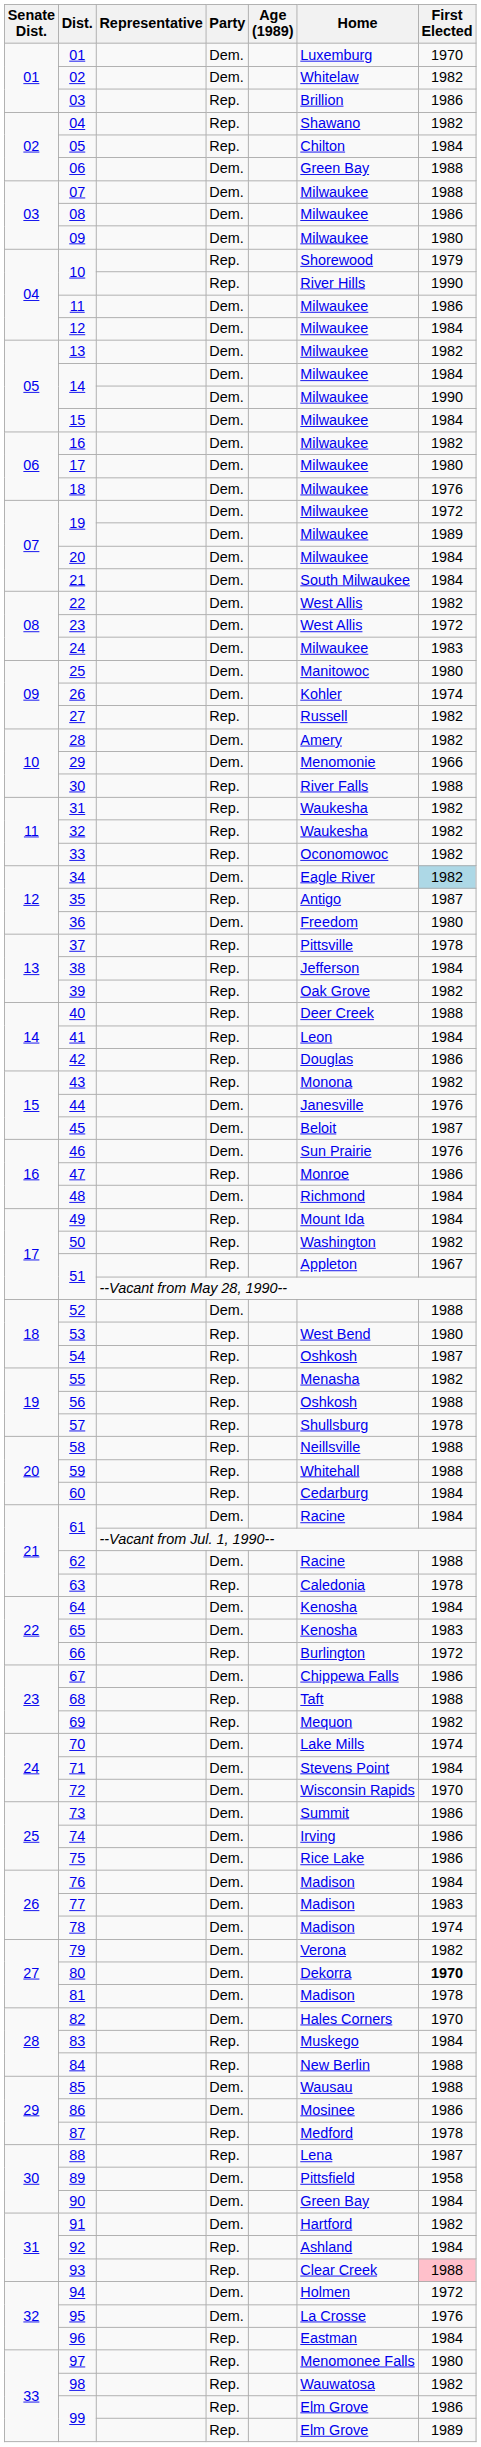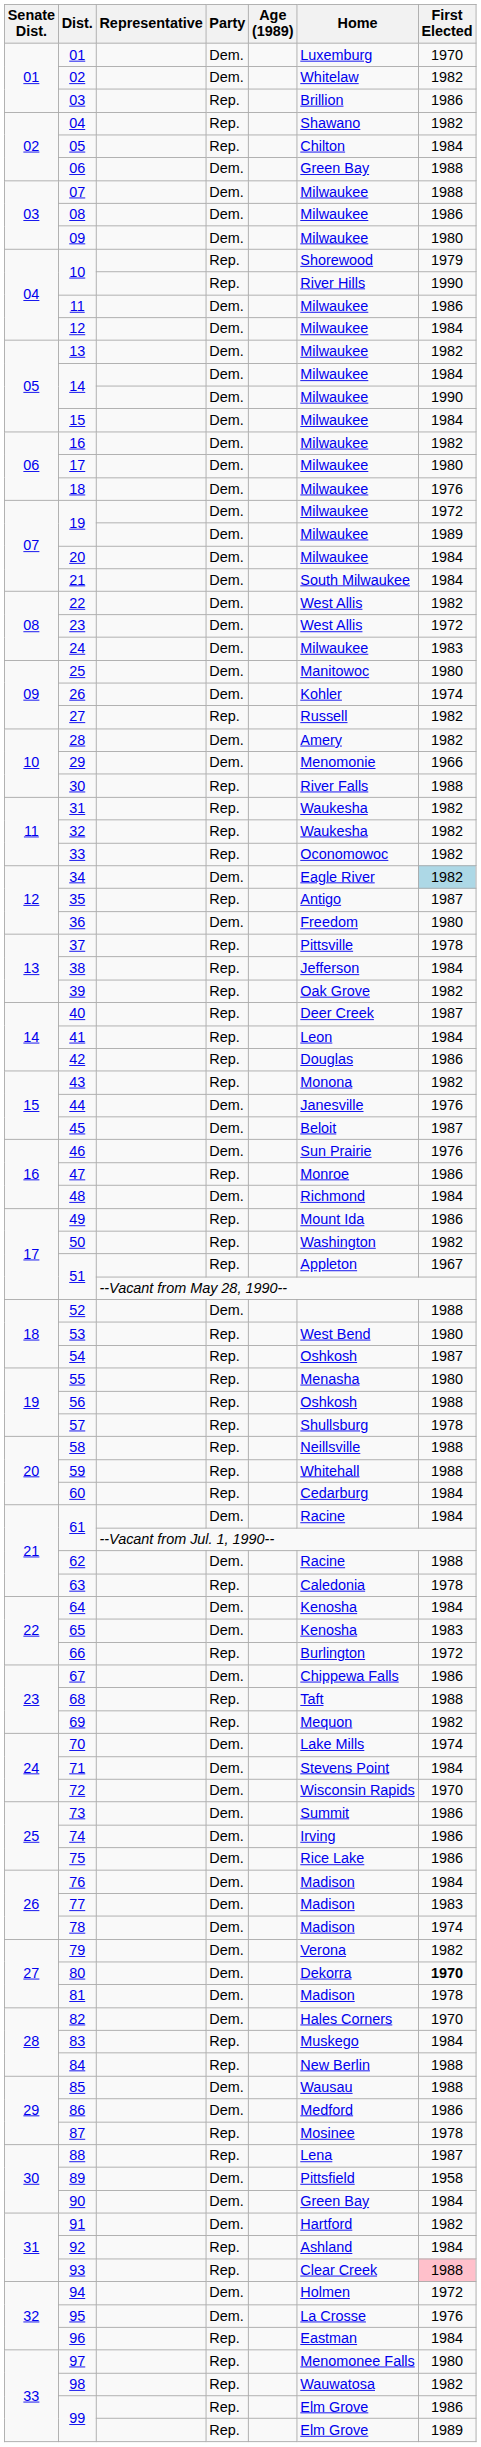 <table class="wikitable sortable">
 <tr>
 <th>Senate<br>Dist.</th>
 <th>Dist.</th>
 <th>Representative</th>
 <th>Party</th>
 <th>Age<br>(1989)</th>
 <th>Home</th>
 <th>First<br>Elected</th>
 </tr>
 <tr>
 <td align="center" rowspan="3"><a href='#'>01</a></td>
 <td align="center"><a href='#'>01</a></td>
 <td></td>
 <td>Dem.</td>
 <td align="center"></td>
 <td><a href='#'>Luxemburg</a></td>
 <td align="center">1970</td>
 </tr>
 <tr>
 <td align="center"><a href='#'>02</a></td>
 <td></td>
 <td>Dem.</td>
 <td align="center"></td>
 <td><a href='#'>Whitelaw</a></td>
 <td align="center">1982</td>
 </tr>
 <tr>
 <td align="center"><a href='#'>03</a></td>
 <td></td>
 <td>Rep.</td>
 <td align="center"></td>
 <td><a href='#'>Brillion</a></td>
 <td align="center">1986</td>
 </tr>
 <tr>
 <td align="center" rowspan="3"><a href='#'>02</a></td>
 <td align="center"><a href='#'>04</a></td>
 <td></td>
 <td>Rep.</td>
 <td align="center"></td>
 <td><a href='#'>Shawano</a></td>
 <td align="center">1982</td>
 </tr>
 <tr>
 <td align="center"><a href='#'>05</a></td>
 <td></td>
 <td>Rep.</td>
 <td align="center"></td>
 <td><a href='#'>Chilton</a></td>
 <td align="center">1984</td>
 </tr>
 <tr>
 <td align="center"><a href='#'>06</a></td>
 <td></td>
 <td>Dem.</td>
 <td align="center"></td>
 <td><a href='#'>Green Bay</a></td>
 <td align="center">1988</td>
 </tr>
 <tr>
 <td align="center" rowspan="3"><a href='#'>03</a></td>
 <td align="center"><a href='#'>07</a></td>
 <td></td>
 <td>Dem.</td>
 <td align="center"></td>
 <td><a href='#'>Milwaukee</a></td>
 <td align="center">1988</td>
 </tr>
 <tr>
 <td align="center"><a href='#'>08</a></td>
 <td></td>
 <td>Dem.</td>
 <td align="center"></td>
 <td><a href='#'>Milwaukee</a></td>
 <td align="center">1986</td>
 </tr>
 <tr>
 <td align="center"><a href='#'>09</a></td>
 <td></td>
 <td>Dem.</td>
 <td align="center"></td>
 <td><a href='#'>Milwaukee</a></td>
 <td align="center">1980</td>
 </tr>
 <tr>
 <td align="center" rowspan="4"><a href='#'>04</a></td>
 <td rowspan="2" align="center"><a href='#'>10</a></td>
 <td> </td>
 <td>Rep.</td>
 <td align="center"></td>
 <td><a href='#'>Shorewood</a></td>
 <td align="center">1979</td>
 </tr>
 <tr>
 <td> </td>
 <td>Rep.</td>
 <td align="center"></td>
 <td><a href='#'>River Hills</a></td>
 <td align="center">1990</td>
 </tr>
 <tr>
 <td align="center"><a href='#'>11</a></td>
 <td></td>
 <td>Dem.</td>
 <td align="center"></td>
 <td><a href='#'>Milwaukee</a></td>
 <td align="center">1986</td>
 </tr>
 <tr>
 <td align="center"><a href='#'>12</a></td>
 <td></td>
 <td>Dem.</td>
 <td align="center"></td>
 <td><a href='#'>Milwaukee</a></td>
 <td align="center">1984</td>
 </tr>
 <tr>
 <td align="center" rowspan="4"><a href='#'>05</a></td>
 <td align="center"><a href='#'>13</a></td>
 <td></td>
 <td>Dem.</td>
 <td align="center"></td>
 <td><a href='#'>Milwaukee</a></td>
 <td align="center">1982</td>
 </tr>
 <tr>
 <td rowspan="2" align="center"><a href='#'>14</a></td>
 <td> </td>
 <td>Dem.</td>
 <td align="center"></td>
 <td><a href='#'>Milwaukee</a></td>
 <td align="center">1984</td>
 </tr>
 <tr>
 <td> </td>
 <td>Dem.</td>
 <td align="center"></td>
 <td><a href='#'>Milwaukee</a></td>
 <td align="center">1990</td>
 </tr>
 <tr>
 <td align="center"><a href='#'>15</a></td>
 <td></td>
 <td>Dem.</td>
 <td align="center"></td>
 <td><a href='#'>Milwaukee</a></td>
 <td align="center">1984</td>
 </tr>
 <tr>
 <td align="center" rowspan="3"><a href='#'>06</a></td>
 <td align="center"><a href='#'>16</a></td>
 <td></td>
 <td>Dem.</td>
 <td align="center"></td>
 <td><a href='#'>Milwaukee</a></td>
 <td align="center">1982</td>
 </tr>
 <tr>
 <td align="center"><a href='#'>17</a></td>
 <td></td>
 <td>Dem.</td>
 <td align="center"></td>
 <td><a href='#'>Milwaukee</a></td>
 <td align="center">1980</td>
 </tr>
 <tr>
 <td align="center"><a href='#'>18</a></td>
 <td></td>
 <td>Dem.</td>
 <td align="center"></td>
 <td><a href='#'>Milwaukee</a></td>
 <td align="center">1976</td>
 </tr>
 <tr>
 <td align="center" rowspan="4"><a href='#'>07</a></td>
 <td rowspan="2" align="center"><a href='#'>19</a></td>
 <td> </td>
 <td>Dem.</td>
 <td align="center"></td>
 <td><a href='#'>Milwaukee</a></td>
 <td align="center">1972</td>
 </tr>
 <tr>
 <td> </td>
 <td>Dem.</td>
 <td align="center"></td>
 <td><a href='#'>Milwaukee</a></td>
 <td align="center">1989</td>
 </tr>
 <tr>
 <td align="center"><a href='#'>20</a></td>
 <td></td>
 <td>Dem.</td>
 <td align="center"></td>
 <td><a href='#'>Milwaukee</a></td>
 <td align="center">1984</td>
 </tr>
 <tr>
 <td align="center"><a href='#'>21</a></td>
 <td></td>
 <td>Dem.</td>
 <td align="center"></td>
 <td><a href='#'>South Milwaukee</a></td>
 <td align="center">1984</td>
 </tr>
 <tr>
 <td align="center" rowspan="3"><a href='#'>08</a></td>
 <td align="center"><a href='#'>22</a></td>
 <td></td>
 <td>Dem.</td>
 <td align="center"></td>
 <td><a href='#'>West Allis</a></td>
 <td align="center">1982</td>
 </tr>
 <tr>
 <td align="center"><a href='#'>23</a></td>
 <td></td>
 <td>Dem.</td>
 <td align="center"></td>
 <td><a href='#'>West Allis</a></td>
 <td align="center">1972</td>
 </tr>
 <tr>
 <td align="center"><a href='#'>24</a></td>
 <td></td>
 <td>Dem.</td>
 <td align="center"></td>
 <td><a href='#'>Milwaukee</a></td>
 <td align="center">1983</td>
 </tr>
 <tr>
 <td align="center" rowspan="3"><a href='#'>09</a></td>
 <td align="center"><a href='#'>25</a></td>
 <td></td>
 <td>Dem.</td>
 <td align="center"></td>
 <td><a href='#'>Manitowoc</a></td>
 <td align="center">1980</td>
 </tr>
 <tr>
 <td align="center"><a href='#'>26</a></td>
 <td></td>
 <td>Dem.</td>
 <td align="center"></td>
 <td><a href='#'>Kohler</a></td>
 <td align="center">1974</td>
 </tr>
 <tr>
 <td align="center"><a href='#'>27</a></td>
 <td></td>
 <td>Rep.</td>
 <td align="center"></td>
 <td><a href='#'>Russell</a></td>
 <td align="center">1982</td>
 </tr>
 <tr>
 <td align="center" rowspan="3"><a href='#'>10</a></td>
 <td align="center"><a href='#'>28</a></td>
 <td></td>
 <td>Dem.</td>
 <td align="center"></td>
 <td><a href='#'>Amery</a></td>
 <td align="center">1982</td>
 </tr>
 <tr>
 <td align="center"><a href='#'>29</a></td>
 <td></td>
 <td>Dem.</td>
 <td align="center"></td>
 <td><a href='#'>Menomonie</a></td>
 <td align="center">1966</td>
 </tr>
 <tr>
 <td align="center"><a href='#'>30</a></td>
 <td></td>
 <td>Rep.</td>
 <td align="center"></td>
 <td><a href='#'>River Falls</a></td>
 <td align="center">1988</td>
 </tr>
 <tr>
 <td align="center" rowspan="3"><a href='#'>11</a></td>
 <td align="center"><a href='#'>31</a></td>
 <td></td>
 <td>Rep.</td>
 <td align="center"></td>
 <td><a href='#'>Waukesha</a></td>
 <td align="center">1982</td>
 </tr>
 <tr>
 <td align="center"><a href='#'>32</a></td>
 <td></td>
 <td>Rep.</td>
 <td align="center"></td>
 <td><a href='#'>Waukesha</a></td>
 <td align="center">1982</td>
 </tr>
 <tr>
 <td align="center"><a href='#'>33</a></td>
 <td></td>
 <td>Rep.</td>
 <td align="center"></td>
 <td><a href='#'>Oconomowoc</a></td>
 <td align="center">1982</td>
 </tr>
 <tr>
 <td align="center" rowspan="3"><a href='#'>12</a></td>
 <td align="center"><a href='#'>34</a></td>
 <td></td>
 <td>Dem.</td>
 <td align="center"></td>
 <td><a href='#'>Eagle River</a></td>
 <td align="center" style="background: lightblue;">1982</td>
 </tr>
 <tr>
 <td align="center"><a href='#'>35</a></td>
 <td></td>
 <td>Rep.</td>
 <td align="center"></td>
 <td><a href='#'>Antigo</a></td>
 <td align="center">1987</td>
 </tr>
 <tr>
 <td align="center"><a href='#'>36</a></td>
 <td></td>
 <td>Dem.</td>
 <td align="center"></td>
 <td><a href='#'>Freedom</a></td>
 <td align="center">1980</td>
 </tr>
 <tr>
 <td align="center" rowspan="3"><a href='#'>13</a></td>
 <td align="center"><a href='#'>37</a></td>
 <td></td>
 <td>Rep.</td>
 <td align="center"></td>
 <td><a href='#'>Pittsville</a></td>
 <td align="center">1978</td>
 </tr>
 <tr>
 <td align="center"><a href='#'>38</a></td>
 <td></td>
 <td>Rep.</td>
 <td align="center"></td>
 <td><a href='#'>Jefferson</a></td>
 <td align="center">1984</td>
 </tr>
 <tr>
 <td align="center"><a href='#'>39</a></td>
 <td></td>
 <td>Rep.</td>
 <td align="center"></td>
 <td><a href='#'>Oak Grove</a></td>
 <td align="center">1982</td>
 </tr>
 <tr>
 <td align="center" rowspan="3"><a href='#'>14</a></td>
 <td align="center"><a href='#'>40</a></td>
 <td></td>
 <td>Rep.</td>
 <td align="center"></td>
 <td><a href='#'>Deer Creek</a></td>
-<td align="center">1988</td>
+<td align="center">1987</td>
 </tr>
 <tr>
 <td align="center"><a href='#'>41</a></td>
 <td></td>
 <td>Rep.</td>
 <td align="center"></td>
 <td><a href='#'>Leon</a></td>
 <td align="center">1984</td>
 </tr>
 <tr>
 <td align="center"><a href='#'>42</a></td>
 <td></td>
 <td>Rep.</td>
 <td align="center"></td>
 <td><a href='#'>Douglas</a></td>
 <td align="center">1986</td>
 </tr>
 <tr>
 <td align="center" rowspan="3"><a href='#'>15</a></td>
 <td align="center"><a href='#'>43</a></td>
 <td></td>
 <td>Rep.</td>
 <td align="center"></td>
 <td><a href='#'>Monona</a></td>
 <td align="center">1982</td>
 </tr>
 <tr>
 <td align="center"><a href='#'>44</a></td>
 <td></td>
 <td>Dem.</td>
 <td align="center"></td>
 <td><a href='#'>Janesville</a></td>
 <td align="center">1976</td>
 </tr>
 <tr>
 <td align="center"><a href='#'>45</a></td>
 <td></td>
 <td>Dem.</td>
 <td align="center"></td>
 <td><a href='#'>Beloit</a></td>
 <td align="center">1987</td>
 </tr>
 <tr>
 <td align="center" rowspan="3"><a href='#'>16</a></td>
 <td align="center"><a href='#'>46</a></td>
 <td></td>
 <td>Dem.</td>
 <td align="center"></td>
 <td><a href='#'>Sun Prairie</a></td>
 <td align="center">1976</td>
 </tr>
 <tr>
 <td align="center"><a href='#'>47</a></td>
 <td></td>
 <td>Rep.</td>
 <td align="center"></td>
 <td><a href='#'>Monroe</a></td>
 <td align="center">1986</td>
 </tr>
 <tr>
 <td align="center"><a href='#'>48</a></td>
 <td></td>
 <td>Dem.</td>
 <td align="center"></td>
 <td><a href='#'>Richmond</a></td>
 <td align="center">1984</td>
 </tr>
 <tr>
 <td align="center" rowspan="4"><a href='#'>17</a></td>
 <td align="center"><a href='#'>49</a></td>
 <td></td>
 <td>Rep.</td>
 <td align="center"></td>
 <td><a href='#'>Mount Ida</a></td>
-<td align="center">1984</td>
+<td align="center">1986</td>
 </tr>
 <tr>
 <td align="center"><a href='#'>50</a></td>
 <td></td>
 <td>Rep.</td>
 <td align="center"></td>
 <td><a href='#'>Washington</a></td>
 <td align="center">1982</td>
 </tr>
 <tr>
 <td rowspan="2" align="center"><a href='#'>51</a></td>
 <td> </td>
 <td>Rep.</td>
 <td align="center"></td>
 <td><a href='#'>Appleton</a></td>
 <td align="center">1967</td>
 </tr>
 <tr>
 <td colspan="5"><em>--Vacant from May 28, 1990--</em></td>
 </tr>
 <tr>
 <td align="center" rowspan="3"><a href='#'>18</a></td>
 <td align="center"><a href='#'>52</a></td>
 <td></td>
 <td>Dem.</td>
 <td align="center"></td>
 <td></td>
 <td align="center">1988</td>
 </tr>
 <tr>
 <td align="center"><a href='#'>53</a></td>
 <td></td>
 <td>Rep.</td>
 <td align="center"></td>
 <td><a href='#'>West Bend</a></td>
 <td align="center">1980</td>
 </tr>
 <tr>
 <td align="center"><a href='#'>54</a></td>
 <td></td>
 <td>Rep.</td>
 <td align="center"></td>
 <td><a href='#'>Oshkosh</a></td>
 <td align="center">1987</td>
 </tr>
 <tr>
 <td align="center" rowspan="3"><a href='#'>19</a></td>
 <td align="center"><a href='#'>55</a></td>
 <td></td>
 <td>Rep.</td>
 <td align="center"></td>
 <td><a href='#'>Menasha</a></td>
-<td align="center">1982</td>
+<td align="center">1980</td>
 </tr>
 <tr>
 <td align="center"><a href='#'>56</a></td>
 <td></td>
 <td>Rep.</td>
 <td align="center"></td>
 <td><a href='#'>Oshkosh</a></td>
 <td align="center">1988</td>
 </tr>
 <tr>
 <td align="center"><a href='#'>57</a></td>
 <td></td>
 <td>Rep.</td>
 <td align="center"></td>
 <td><a href='#'>Shullsburg</a></td>
 <td align="center">1978</td>
 </tr>
 <tr>
 <td align="center" rowspan="3"><a href='#'>20</a></td>
 <td align="center"><a href='#'>58</a></td>
 <td></td>
 <td>Rep.</td>
 <td align="center"></td>
 <td><a href='#'>Neillsville</a></td>
 <td align="center">1988</td>
 </tr>
 <tr>
 <td align="center"><a href='#'>59</a></td>
 <td></td>
 <td>Rep.</td>
 <td align="center"></td>
 <td><a href='#'>Whitehall</a></td>
 <td align="center">1988</td>
 </tr>
 <tr>
 <td align="center"><a href='#'>60</a></td>
 <td></td>
 <td>Rep.</td>
 <td align="center"></td>
 <td><a href='#'>Cedarburg</a></td>
 <td align="center">1984</td>
 </tr>
 <tr>
 <td align="center" rowspan="4"><a href='#'>21</a></td>
 <td rowspan="2" align="center"><a href='#'>61</a></td>
 <td> </td>
 <td>Dem.</td>
 <td align="center"></td>
 <td><a href='#'>Racine</a></td>
 <td align="center">1984</td>
 </tr>
 <tr>
 <td colspan="5"><em>--Vacant from Jul. 1, 1990--</em></td>
 </tr>
 <tr>
 <td align="center"><a href='#'>62</a></td>
 <td></td>
 <td>Dem.</td>
 <td align="center"></td>
 <td><a href='#'>Racine</a></td>
 <td align="center">1988</td>
 </tr>
 <tr>
 <td align="center"><a href='#'>63</a></td>
 <td></td>
 <td>Rep.</td>
 <td align="center"></td>
 <td><a href='#'>Caledonia</a></td>
 <td align="center">1978</td>
 </tr>
 <tr>
 <td align="center" rowspan="3"><a href='#'>22</a></td>
 <td align="center"><a href='#'>64</a></td>
 <td></td>
 <td>Dem.</td>
 <td align="center"></td>
 <td><a href='#'>Kenosha</a></td>
 <td align="center">1984</td>
 </tr>
 <tr>
 <td align="center"><a href='#'>65</a></td>
 <td></td>
 <td>Dem.</td>
 <td align="center"></td>
 <td><a href='#'>Kenosha</a></td>
 <td align="center">1983</td>
 </tr>
 <tr>
 <td align="center"><a href='#'>66</a></td>
 <td></td>
 <td>Rep.</td>
 <td align="center"></td>
 <td><a href='#'>Burlington</a></td>
 <td align="center">1972</td>
 </tr>
 <tr>
 <td align="center" rowspan="3"><a href='#'>23</a></td>
 <td align="center"><a href='#'>67</a></td>
 <td></td>
 <td>Dem.</td>
 <td align="center"></td>
 <td><a href='#'>Chippewa Falls</a></td>
 <td align="center">1986</td>
 </tr>
 <tr>
 <td align="center"><a href='#'>68</a></td>
 <td></td>
 <td>Rep.</td>
 <td align="center"></td>
 <td><a href='#'>Taft</a></td>
 <td align="center">1988</td>
 </tr>
 <tr>
 <td align="center"><a href='#'>69</a></td>
 <td></td>
 <td>Rep.</td>
 <td align="center"></td>
 <td><a href='#'>Mequon</a></td>
 <td align="center">1982</td>
 </tr>
 <tr>
 <td align="center" rowspan="3"><a href='#'>24</a></td>
 <td align="center"><a href='#'>70</a></td>
 <td></td>
 <td>Dem.</td>
 <td align="center"></td>
 <td><a href='#'>Lake Mills</a></td>
 <td align="center">1974</td>
 </tr>
 <tr>
 <td align="center"><a href='#'>71</a></td>
 <td></td>
 <td>Dem.</td>
 <td align="center"></td>
 <td><a href='#'>Stevens Point</a></td>
 <td align="center">1984</td>
 </tr>
 <tr>
 <td align="center"><a href='#'>72</a></td>
 <td></td>
 <td>Dem.</td>
 <td align="center"></td>
 <td><a href='#'>Wisconsin Rapids</a></td>
 <td align="center">1970</td>
 </tr>
 <tr>
 <td align="center" rowspan="3"><a href='#'>25</a></td>
 <td align="center"><a href='#'>73</a></td>
 <td></td>
 <td>Dem.</td>
 <td align="center"></td>
 <td><a href='#'>Summit</a></td>
 <td align="center">1986</td>
 </tr>
 <tr>
 <td align="center"><a href='#'>74</a></td>
 <td></td>
 <td>Dem.</td>
 <td align="center"></td>
 <td><a href='#'>Irving</a></td>
 <td align="center">1986</td>
 </tr>
 <tr>
 <td align="center"><a href='#'>75</a></td>
 <td></td>
 <td>Dem.</td>
 <td align="center"></td>
 <td><a href='#'>Rice Lake</a></td>
 <td align="center">1986</td>
 </tr>
 <tr>
 <td align="center" rowspan="3"><a href='#'>26</a></td>
 <td align="center"><a href='#'>76</a></td>
 <td></td>
 <td>Dem.</td>
 <td align="center"></td>
 <td><a href='#'>Madison</a></td>
 <td align="center">1984</td>
 </tr>
 <tr>
 <td align="center"><a href='#'>77</a></td>
 <td></td>
 <td>Dem.</td>
 <td align="center"></td>
 <td><a href='#'>Madison</a></td>
 <td align="center">1983</td>
 </tr>
 <tr>
 <td align="center"><a href='#'>78</a></td>
 <td></td>
 <td>Dem.</td>
 <td align="center"></td>
 <td><a href='#'>Madison</a></td>
 <td align="center">1974</td>
 </tr>
 <tr>
 <td align="center" rowspan="3"><a href='#'>27</a></td>
 <td align="center"><a href='#'>79</a></td>
 <td></td>
 <td>Dem.</td>
 <td align="center"></td>
 <td><a href='#'>Verona</a></td>
 <td align="center">1982</td>
 </tr>
 <tr>
 <td align="center"><a href='#'>80</a></td>
 <td></td>
 <td>Dem.</td>
 <td align="center"></td>
 <td><a href='#'>Dekorra</a></td>
 <td align="center"><strong>1970</strong></td>
 </tr>
 <tr>
 <td align="center"><a href='#'>81</a></td>
 <td></td>
 <td>Dem.</td>
 <td align="center"></td>
 <td><a href='#'>Madison</a></td>
 <td align="center">1978</td>
 </tr>
 <tr>
 <td align="center" rowspan="3"><a href='#'>28</a></td>
 <td align="center"><a href='#'>82</a></td>
 <td></td>
 <td>Dem.</td>
 <td align="center"></td>
 <td><a href='#'>Hales Corners</a></td>
 <td align="center">1970</td>
 </tr>
 <tr>
 <td align="center"><a href='#'>83</a></td>
 <td></td>
 <td>Rep.</td>
 <td align="center"></td>
 <td><a href='#'>Muskego</a></td>
 <td align="center">1984</td>
 </tr>
 <tr>
 <td align="center"><a href='#'>84</a></td>
 <td></td>
 <td>Rep.</td>
 <td align="center"></td>
 <td><a href='#'>New Berlin</a></td>
 <td align="center">1988</td>
 </tr>
 <tr>
 <td align="center" rowspan="3"><a href='#'>29</a></td>
 <td align="center"><a href='#'>85</a></td>
 <td></td>
 <td>Dem.</td>
 <td align="center"></td>
 <td><a href='#'>Wausau</a></td>
 <td align="center">1988</td>
 </tr>
 <tr>
 <td align="center"><a href='#'>86</a></td>
 <td></td>
 <td>Dem.</td>
 <td align="center"></td>
-<td><a href='#'>Mosinee</a></td>
+<td><a href='#'>Medford</a></td>
 <td align="center">1986</td>
 </tr>
 <tr>
 <td align="center"><a href='#'>87</a></td>
 <td></td>
 <td>Rep.</td>
 <td align="center"></td>
-<td><a href='#'>Medford</a></td>
+<td><a href='#'>Mosinee</a></td>
 <td align="center">1978</td>
 </tr>
 <tr>
 <td align="center" rowspan="3"><a href='#'>30</a></td>
 <td align="center"><a href='#'>88</a></td>
 <td></td>
 <td>Rep.</td>
 <td align="center"></td>
 <td><a href='#'>Lena</a></td>
 <td align="center">1987</td>
 </tr>
 <tr>
 <td align="center"><a href='#'>89</a></td>
 <td></td>
 <td>Dem.</td>
 <td align="center"></td>
 <td><a href='#'>Pittsfield</a></td>
 <td align="center">1958</td>
 </tr>
 <tr>
 <td align="center"><a href='#'>90</a></td>
 <td></td>
 <td>Dem.</td>
 <td align="center"></td>
 <td><a href='#'>Green Bay</a></td>
 <td align="center">1984</td>
 </tr>
 <tr>
 <td align="center" rowspan="3"><a href='#'>31</a></td>
 <td align="center"><a href='#'>91</a></td>
 <td></td>
 <td>Dem.</td>
 <td align="center"></td>
 <td><a href='#'>Hartford</a></td>
 <td align="center">1982</td>
 </tr>
 <tr>
 <td align="center"><a href='#'>92</a></td>
 <td></td>
 <td>Rep.</td>
 <td align="center"></td>
 <td><a href='#'>Ashland</a></td>
 <td align="center">1984</td>
 </tr>
 <tr>
 <td align="center"><a href='#'>93</a></td>
 <td></td>
 <td>Rep.</td>
 <td align="center"></td>
 <td><a href='#'>Clear Creek</a></td>
 <td align="center" style="background: pink;">1988</td>
 </tr>
 <tr>
 <td align="center" rowspan="3"><a href='#'>32</a></td>
 <td align="center"><a href='#'>94</a></td>
 <td></td>
 <td>Dem.</td>
 <td align="center"></td>
 <td><a href='#'>Holmen</a></td>
 <td align="center">1972</td>
 </tr>
 <tr>
 <td align="center"><a href='#'>95</a></td>
 <td></td>
 <td>Dem.</td>
 <td align="center"></td>
 <td><a href='#'>La Crosse</a></td>
 <td align="center">1976</td>
 </tr>
 <tr>
 <td align="center"><a href='#'>96</a></td>
 <td></td>
 <td>Rep.</td>
 <td align="center"></td>
 <td><a href='#'>Eastman</a></td>
 <td align="center">1984</td>
 </tr>
 <tr>
 <td align="center" rowspan="4"><a href='#'>33</a></td>
 <td align="center"><a href='#'>97</a></td>
 <td></td>
 <td>Rep.</td>
 <td align="center"></td>
 <td><a href='#'>Menomonee Falls</a></td>
 <td align="center">1980</td>
 </tr>
 <tr>
 <td align="center"><a href='#'>98</a></td>
 <td></td>
 <td>Rep.</td>
 <td align="center"></td>
 <td><a href='#'>Wauwatosa</a></td>
 <td align="center">1982</td>
 </tr>
 <tr>
 <td rowspan="2" align="center"><a href='#'>99</a></td>
 <td> </td>
 <td>Rep.</td>
 <td align="center"></td>
 <td><a href='#'>Elm Grove</a></td>
 <td align="center">1986</td>
 </tr>
 <tr>
 <td> </td>
 <td>Rep.</td>
 <td align="center"></td>
 <td><a href='#'>Elm Grove</a></td>
 <td align="center">1989</td>
 </tr>
 </table>
